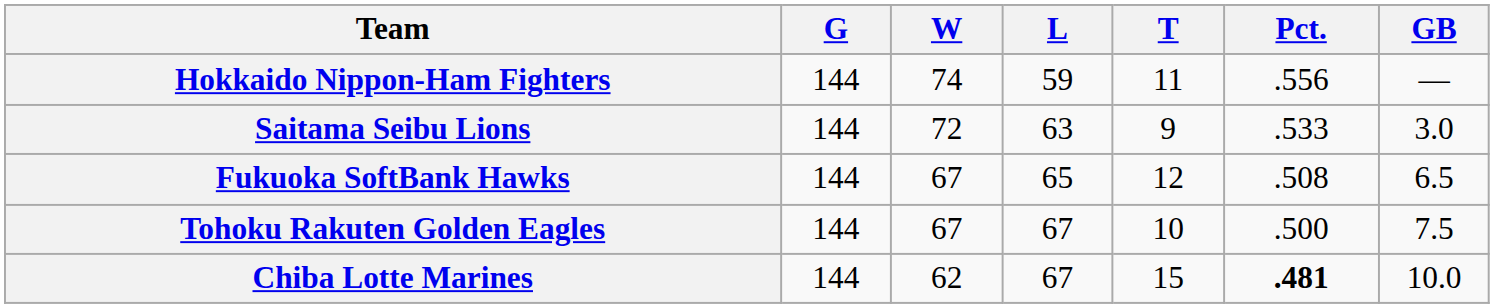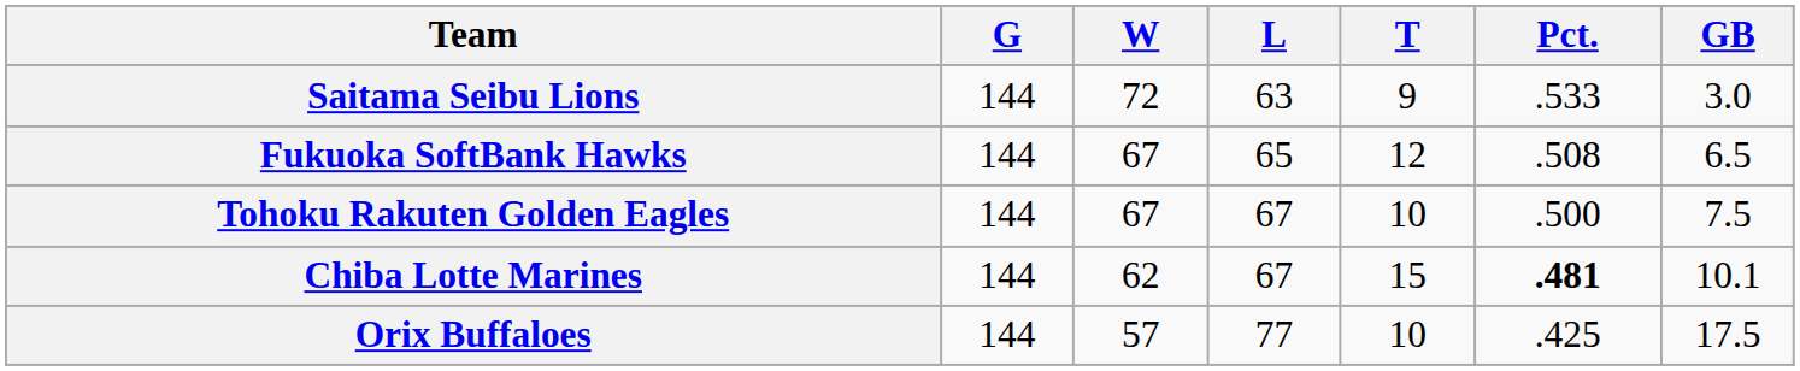 <table class="wikitable plainrowheaders" width="60%" style="text-align:center;">
 <tr>
 <th scope="col" width="35%">Team</th>
 <th scope="col" width="5%"><a href='#'>G</a></th>
 <th scope="col" width="5%"><a href='#'>W</a></th>
 <th scope="col" width="5%"><a href='#'>L</a></th>
 <th scope="col" width="5%"><a href='#'>T</a></th>
 <th scope="col" width="7%"><a href='#'>Pct.</a></th>
 <th scope="col" width="5%"><a href='#'>GB</a></th>
-</tr>
-<tr>
-<th scope="row" style="text-align:center;"><a href='#'>Hokkaido Nippon-Ham Fighters</a></th>
-<td>144</td>
-<td>74</td>
-<td>59</td>
-<td>11</td>
-<td>.556</td>
-<td>—</td>
 </tr>
 <tr>
 <th scope="row" style="text-align:center;"><a href='#'>Saitama Seibu Lions</a></th>
 <td>144</td>
 <td>72</td>
 <td>63</td>
 <td>9</td>
 <td>.533</td>
 <td>3.0</td>
 </tr>
 <tr>
 <th scope="row" style="text-align:center;"><a href='#'>Fukuoka SoftBank Hawks</a></th>
 <td>144</td>
 <td>67</td>
 <td>65</td>
 <td>12</td>
 <td>.508</td>
 <td>6.5</td>
 </tr>
 <tr>
 <th scope="row" style="text-align:center;"><a href='#'>Tohoku Rakuten Golden Eagles</a></th>
 <td>144</td>
 <td>67</td>
 <td>67</td>
 <td>10</td>
 <td>.500</td>
 <td>7.5</td>
 </tr>
 <tr>
 <th scope="row" style="text-align:center;"><a href='#'>Chiba Lotte Marines</a></th>
 <td>144</td>
 <td>62</td>
 <td>67</td>
 <td>15</td>
 <td><strong>.481</strong></td>
-<td>10.0</td>
+<td>10.1</td>
+</tr>
+<tr>
+<th scope="row" style="text-align:center;"><a href='#'>Orix Buffaloes</a></th>
+<td>144</td>
+<td>57</td>
+<td>77</td>
+<td>10</td>
+<td>.425</td>
+<td>17.5</td>
 </tr>
 </table>
